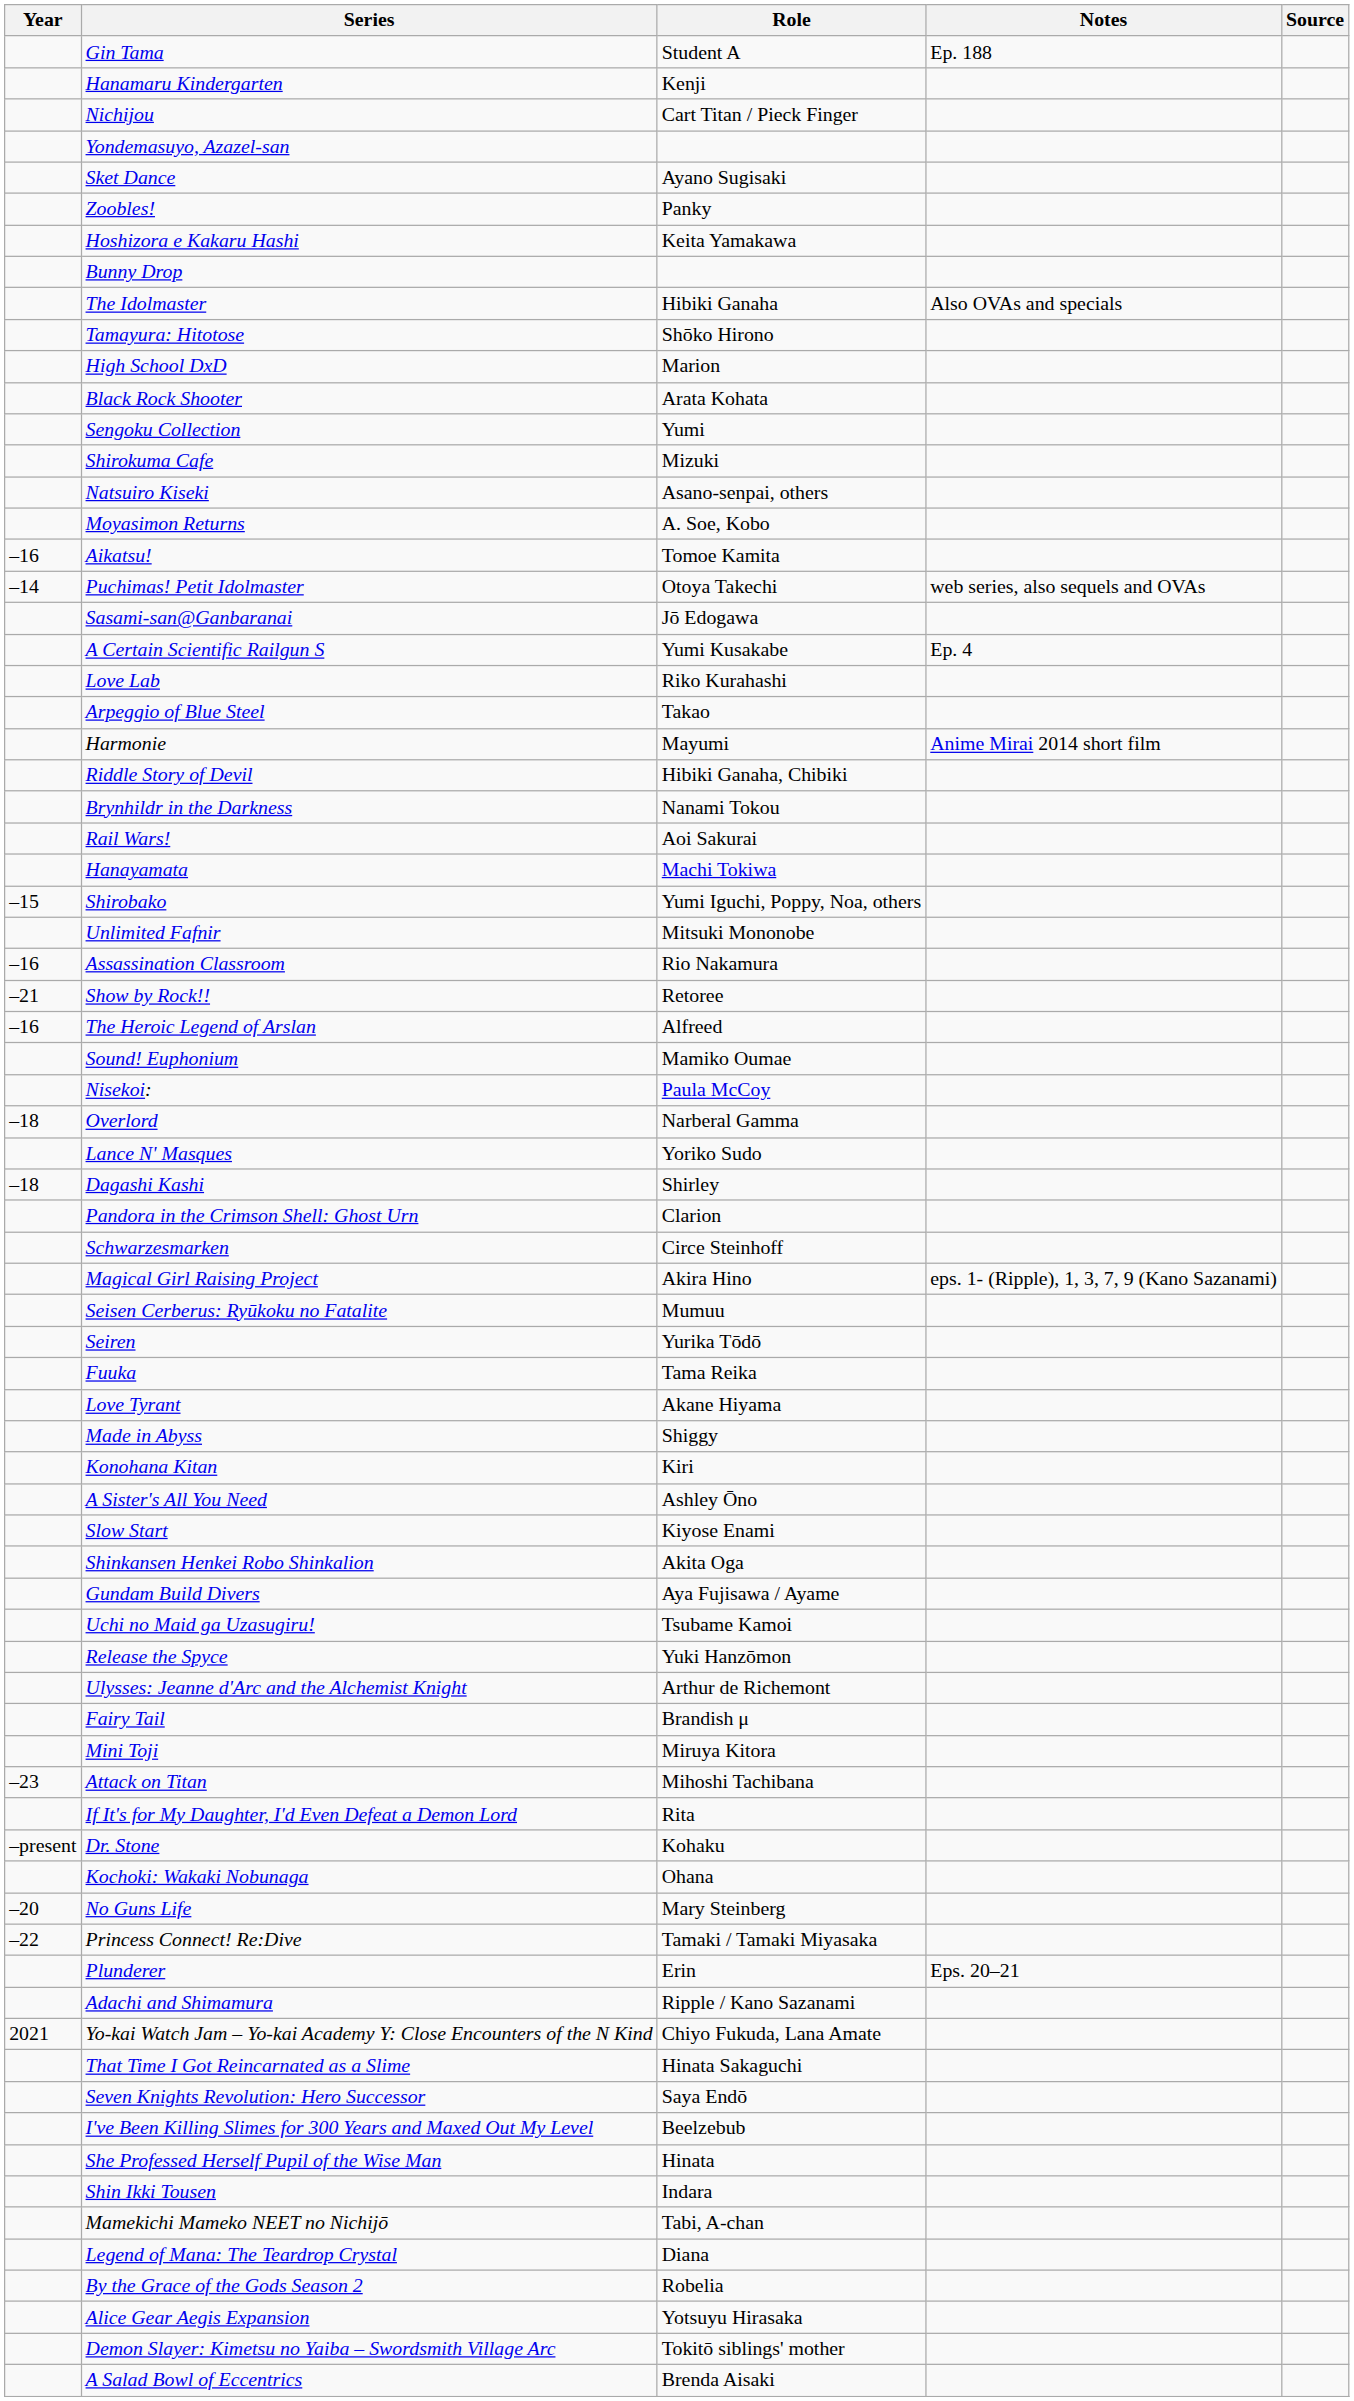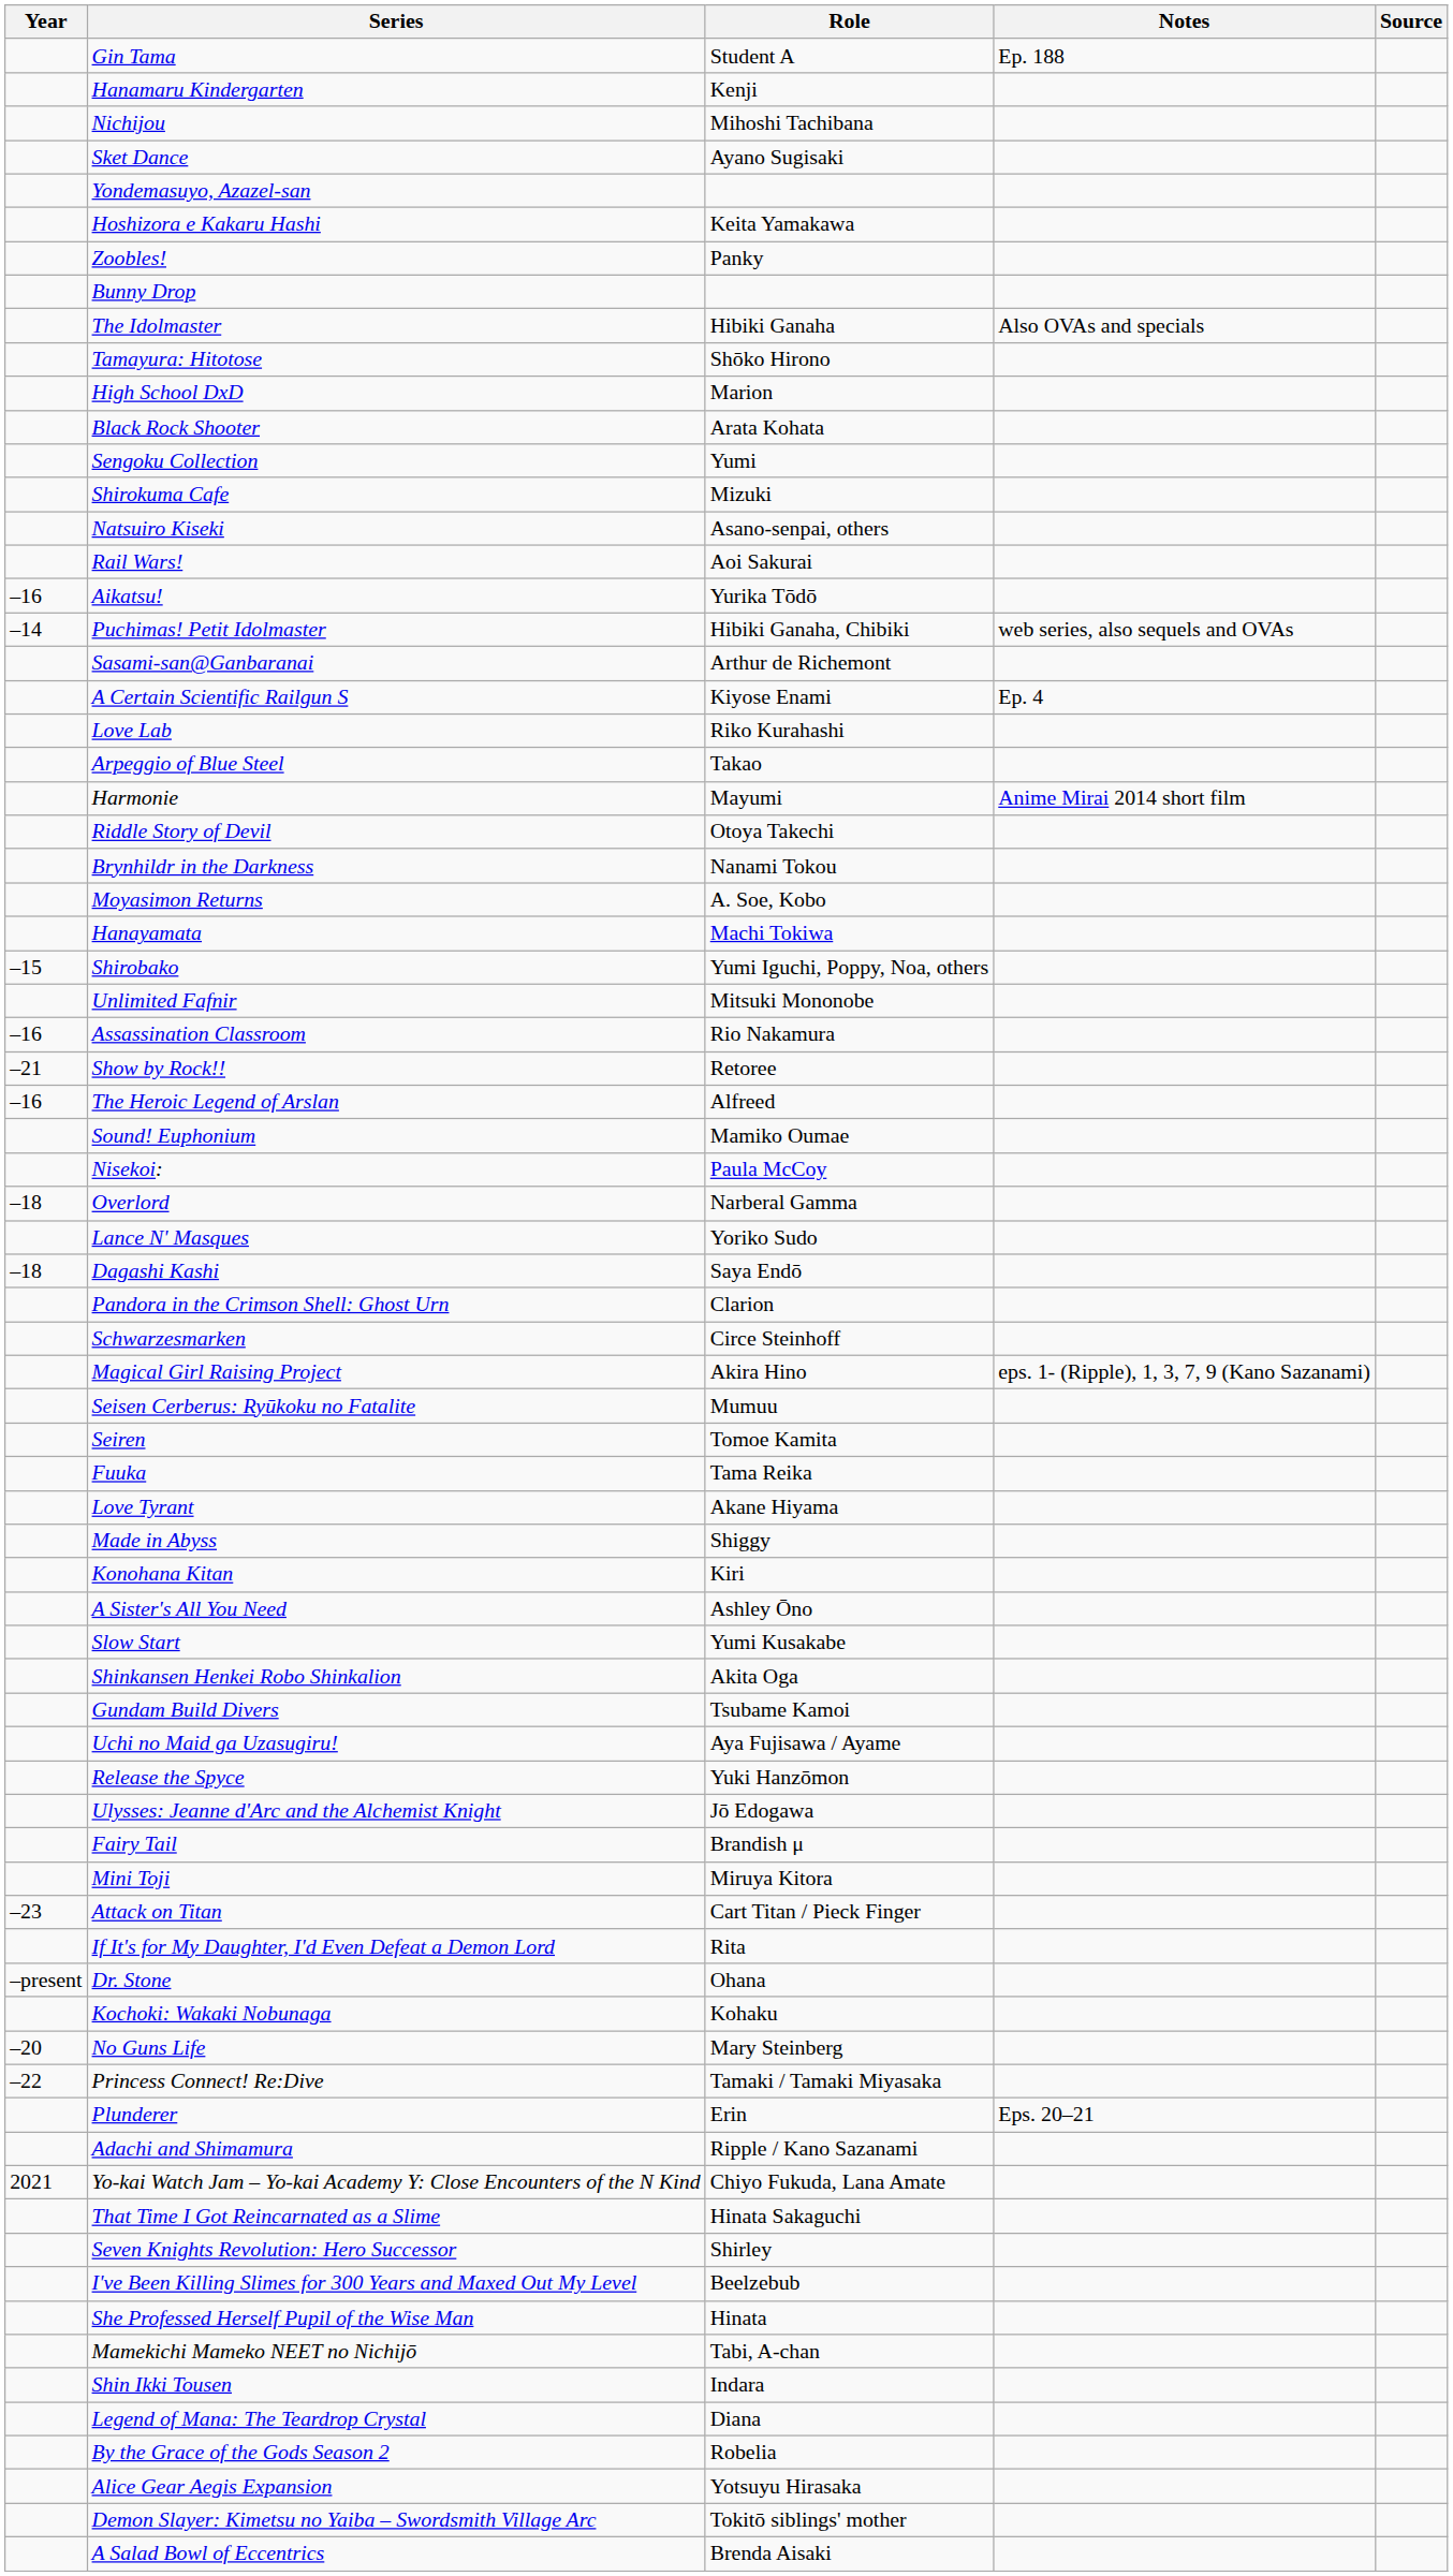 <table class="wikitable sortable plainrowheaders">
 <tr>
 <th>Year</th>
 <th>Series</th>
 <th>Role</th>
 <th class="unsortable">Notes</th>
 <th class="unsortable">Source</th>
 </tr>
 <tr>
 <td></td>
 <td><em><a href='#'>Gin Tama</a></em></td>
 <td>Student A</td>
 <td>Ep. 188</td>
 <td></td>
 </tr>
 <tr>
 <td></td>
 <td><em><a href='#'>Hanamaru Kindergarten</a></em></td>
 <td>Kenji</td>
 <td></td>
 <td></td>
 </tr>
 <tr>
 <td></td>
 <td><em><a href='#'>Nichijou</a></em></td>
-<td>Cart Titan / Pieck Finger</td>
+<td>Mihoshi Tachibana</td>
+<td></td>
+<td></td>
+</tr>
+<tr>
+<td></td>
+<td><em><a href='#'>Sket Dance</a></em></td>
+<td>Ayano Sugisaki</td>
 <td></td>
 <td></td>
 </tr>
 <tr>
 <td></td>
 <td><em><a href='#'>Yondemasuyo, Azazel-san</a></em></td>
 <td></td>
 <td></td>
 <td></td>
 </tr>
 <tr>
 <td></td>
-<td><em><a href='#'>Sket Dance</a></em></td>
-<td>Ayano Sugisaki</td>
+<td><em><a href='#'>Hoshizora e Kakaru Hashi</a></em></td>
+<td>Keita Yamakawa</td>
 <td></td>
 <td></td>
 </tr>
 <tr>
 <td></td>
 <td><em><a href='#'>Zoobles!</a></em></td>
 <td>Panky</td>
-<td></td>
-<td></td>
-</tr>
-<tr>
-<td></td>
-<td><em><a href='#'>Hoshizora e Kakaru Hashi</a></em></td>
-<td>Keita Yamakawa</td>
 <td></td>
 <td></td>
 </tr>
 <tr>
 <td></td>
 <td><em><a href='#'>Bunny Drop</a></em></td>
 <td></td>
 <td></td>
 <td></td>
 </tr>
 <tr>
 <td></td>
 <td><em><a href='#'>The Idolmaster</a></em></td>
 <td>Hibiki Ganaha</td>
 <td>Also OVAs and specials</td>
 <td></td>
 </tr>
 <tr>
 <td></td>
 <td><em><a href='#'>Tamayura: Hitotose</a></em></td>
 <td>Shōko Hirono</td>
 <td></td>
 <td></td>
 </tr>
 <tr>
 <td></td>
 <td><em><a href='#'>High School DxD</a></em></td>
 <td>Marion</td>
 <td></td>
 <td></td>
 </tr>
 <tr>
 <td></td>
 <td><em><a href='#'>Black Rock Shooter</a></em></td>
 <td>Arata Kohata</td>
 <td></td>
 <td></td>
 </tr>
 <tr>
 <td></td>
 <td><em><a href='#'>Sengoku Collection</a></em></td>
 <td>Yumi</td>
 <td></td>
 <td></td>
 </tr>
 <tr>
 <td></td>
 <td><em><a href='#'>Shirokuma Cafe</a></em></td>
 <td>Mizuki</td>
 <td></td>
 <td></td>
 </tr>
 <tr>
 <td></td>
 <td><em><a href='#'>Natsuiro Kiseki</a></em></td>
 <td>Asano-senpai, others</td>
 <td></td>
 <td></td>
 </tr>
 <tr>
 <td></td>
-<td><em><a href='#'>Moyasimon Returns</a></em></td>
-<td>A. Soe, Kobo</td>
+<td><em><a href='#'>Rail Wars!</a></em></td>
+<td>Aoi Sakurai</td>
 <td></td>
 <td></td>
 </tr>
 <tr>
 <td>–16</td>
 <td><em><a href='#'>Aikatsu!</a></em></td>
-<td>Tomoe Kamita</td>
+<td>Yurika Tōdō </td>
 <td></td>
 <td></td>
 </tr>
 <tr>
 <td>–14</td>
 <td><em><a href='#'>Puchimas! Petit Idolmaster</a></em></td>
-<td>Otoya Takechi</td>
+<td>Hibiki Ganaha, Chibiki</td>
 <td>web series, also sequels and OVAs</td>
 <td></td>
 </tr>
 <tr>
 <td></td>
 <td><em><a href='#'>Sasami-san@Ganbaranai</a></em></td>
-<td>Jō Edogawa</td>
+<td>Arthur de Richemont</td>
 <td></td>
 <td></td>
 </tr>
 <tr>
 <td></td>
 <td><em><a href='#'>A Certain Scientific Railgun S</a></em></td>
-<td>Yumi Kusakabe</td>
+<td>Kiyose Enami</td>
 <td>Ep. 4</td>
 <td></td>
 </tr>
 <tr>
 <td></td>
 <td><em><a href='#'>Love Lab</a></em></td>
 <td>Riko Kurahashi</td>
 <td></td>
 <td></td>
 </tr>
 <tr>
 <td></td>
 <td><em><a href='#'>Arpeggio of Blue Steel</a></em></td>
 <td>Takao</td>
 <td></td>
 <td></td>
 </tr>
 <tr>
 <td></td>
 <td><em>Harmonie</em></td>
 <td>Mayumi</td>
 <td><a href='#'>Anime Mirai</a> 2014 short film</td>
 <td></td>
 </tr>
 <tr>
 <td></td>
 <td><em><a href='#'>Riddle Story of Devil</a></em></td>
-<td>Hibiki Ganaha, Chibiki</td>
+<td>Otoya Takechi</td>
 <td></td>
 <td></td>
 </tr>
 <tr>
 <td></td>
 <td><em><a href='#'>Brynhildr in the Darkness</a></em></td>
 <td>Nanami Tokou</td>
 <td></td>
 <td></td>
 </tr>
 <tr>
 <td></td>
-<td><em><a href='#'>Rail Wars!</a></em></td>
-<td>Aoi Sakurai</td>
+<td><em><a href='#'>Moyasimon Returns</a></em></td>
+<td>A. Soe, Kobo</td>
 <td></td>
 <td></td>
 </tr>
 <tr>
 <td></td>
 <td><em><a href='#'>Hanayamata</a></em></td>
 <td><a href='#'>Machi Tokiwa</a></td>
 <td></td>
 <td></td>
 </tr>
 <tr>
 <td>–15</td>
 <td><em><a href='#'>Shirobako</a></em></td>
 <td>Yumi Iguchi, Poppy, Noa, others</td>
 <td></td>
 <td></td>
 </tr>
 <tr>
 <td></td>
 <td><em><a href='#'>Unlimited Fafnir</a></em></td>
 <td>Mitsuki Mononobe</td>
 <td></td>
 <td></td>
 </tr>
 <tr>
 <td>–16</td>
 <td><em><a href='#'>Assassination Classroom</a></em></td>
 <td>Rio Nakamura</td>
 <td></td>
 <td></td>
 </tr>
 <tr>
 <td>–21</td>
 <td><em><a href='#'>Show by Rock!!</a></em></td>
 <td>Retoree</td>
 <td></td>
 <td></td>
 </tr>
 <tr>
 <td>–16</td>
 <td><em><a href='#'>The Heroic Legend of Arslan</a></em></td>
 <td>Alfreed</td>
 <td></td>
 <td></td>
 </tr>
 <tr>
 <td></td>
 <td><em><a href='#'>Sound! Euphonium</a></em></td>
 <td>Mamiko Oumae</td>
 <td></td>
 <td></td>
 </tr>
 <tr>
 <td></td>
 <td><em><a href='#'>Nisekoi</a>:</em></td>
 <td><a href='#'>Paula McCoy</a></td>
 <td></td>
 <td></td>
 </tr>
 <tr>
 <td>–18</td>
 <td><em><a href='#'>Overlord</a></em></td>
 <td>Narberal Gamma</td>
 <td></td>
 <td></td>
 </tr>
 <tr>
 <td></td>
 <td><em><a href='#'>Lance N' Masques</a></em></td>
 <td>Yoriko Sudo</td>
 <td></td>
 <td></td>
 </tr>
 <tr>
 <td>–18</td>
 <td><em><a href='#'>Dagashi Kashi</a></em></td>
-<td>Shirley</td>
+<td>Saya Endō</td>
 <td></td>
 <td></td>
 </tr>
 <tr>
 <td></td>
 <td><em><a href='#'>Pandora in the Crimson Shell: Ghost Urn</a></em></td>
 <td>Clarion</td>
 <td></td>
 <td></td>
 </tr>
 <tr>
 <td></td>
 <td><em><a href='#'>Schwarzesmarken</a></em></td>
 <td>Circe Steinhoff</td>
 <td></td>
 <td></td>
 </tr>
 <tr>
 <td></td>
 <td><em><a href='#'>Magical Girl Raising Project</a></em></td>
 <td>Akira Hino</td>
 <td>eps. 1- (Ripple), 1, 3, 7, 9 (Kano Sazanami)</td>
 <td></td>
 </tr>
 <tr>
 <td></td>
 <td><em><a href='#'>Seisen Cerberus: Ryūkoku no Fatalite</a></em></td>
 <td>Mumuu</td>
 <td></td>
 <td></td>
 </tr>
 <tr>
 <td></td>
 <td><em><a href='#'>Seiren</a></em></td>
-<td>Yurika Tōdō </td>
+<td>Tomoe Kamita</td>
 <td></td>
 <td></td>
 </tr>
 <tr>
 <td></td>
 <td><em><a href='#'>Fuuka</a></em></td>
 <td>Tama Reika</td>
 <td></td>
 <td></td>
 </tr>
 <tr>
 <td></td>
 <td><em><a href='#'>Love Tyrant</a></em></td>
 <td>Akane Hiyama</td>
 <td></td>
 <td></td>
 </tr>
 <tr>
 <td></td>
 <td><em><a href='#'>Made in Abyss</a></em></td>
 <td>Shiggy</td>
 <td></td>
 <td></td>
 </tr>
 <tr>
 <td></td>
 <td><em><a href='#'>Konohana Kitan</a></em></td>
 <td>Kiri</td>
 <td></td>
 <td></td>
 </tr>
 <tr>
 <td></td>
 <td><em><a href='#'>A Sister's All You Need</a></em></td>
 <td>Ashley Ōno</td>
 <td></td>
 <td></td>
 </tr>
 <tr>
 <td></td>
 <td><em><a href='#'>Slow Start</a></em></td>
-<td>Kiyose Enami</td>
+<td>Yumi Kusakabe</td>
 <td></td>
 <td></td>
 </tr>
 <tr>
 <td></td>
 <td><em><a href='#'>Shinkansen Henkei Robo Shinkalion</a></em></td>
 <td>Akita Oga</td>
 <td></td>
 <td></td>
 </tr>
 <tr>
 <td></td>
 <td><em><a href='#'>Gundam Build Divers</a></em></td>
-<td>Aya Fujisawa / Ayame</td>
+<td>Tsubame Kamoi</td>
 <td></td>
 <td></td>
 </tr>
 <tr>
 <td></td>
 <td><em><a href='#'>Uchi no Maid ga Uzasugiru!</a></em></td>
-<td>Tsubame Kamoi</td>
+<td>Aya Fujisawa / Ayame</td>
 <td></td>
 <td></td>
 </tr>
 <tr>
 <td></td>
 <td><em><a href='#'>Release the Spyce</a></em></td>
 <td>Yuki Hanzōmon</td>
 <td></td>
 <td></td>
 </tr>
 <tr>
 <td></td>
 <td><em><a href='#'>Ulysses: Jeanne d'Arc and the Alchemist Knight</a></em></td>
-<td>Arthur de Richemont</td>
+<td>Jō Edogawa</td>
 <td></td>
 <td></td>
 </tr>
 <tr>
 <td></td>
 <td><em><a href='#'>Fairy Tail</a></em></td>
 <td>Brandish μ</td>
 <td></td>
 <td></td>
 </tr>
 <tr>
 <td></td>
 <td><em><a href='#'>Mini Toji</a></em></td>
 <td>Miruya Kitora</td>
 <td></td>
 <td></td>
 </tr>
 <tr>
 <td>–23</td>
 <td><em><a href='#'>Attack on Titan</a></em></td>
-<td>Mihoshi Tachibana</td>
+<td>Cart Titan / Pieck Finger</td>
 <td></td>
 <td></td>
 </tr>
 <tr>
 <td></td>
 <td><em><a href='#'>If It's for My Daughter, I'd Even Defeat a Demon Lord</a></em></td>
 <td>Rita</td>
 <td></td>
 <td></td>
 </tr>
 <tr>
 <td>–present</td>
 <td><em><a href='#'>Dr. Stone</a></em></td>
-<td>Kohaku</td>
+<td>Ohana</td>
 <td></td>
 <td></td>
 </tr>
 <tr>
 <td></td>
 <td><em><a href='#'>Kochoki: Wakaki Nobunaga</a></em></td>
-<td>Ohana</td>
+<td>Kohaku</td>
 <td></td>
 <td></td>
 </tr>
 <tr>
 <td>–20</td>
 <td><em><a href='#'>No Guns Life</a></em></td>
 <td>Mary Steinberg</td>
 <td></td>
 <td></td>
 </tr>
 <tr>
 <td>–22</td>
 <td><em>Princess Connect! Re:Dive</em></td>
 <td>Tamaki / Tamaki Miyasaka</td>
 <td></td>
 <td></td>
 </tr>
 <tr>
 <td></td>
 <td><em><a href='#'>Plunderer</a></em></td>
 <td>Erin</td>
 <td>Eps. 20–21</td>
 <td></td>
 </tr>
 <tr>
 <td></td>
 <td><em><a href='#'>Adachi and Shimamura</a></em></td>
 <td>Ripple / Kano Sazanami</td>
 <td></td>
 <td></td>
 </tr>
 <tr>
 <td>2021</td>
 <td><em>Yo-kai Watch Jam – Yo-kai Academy Y: Close Encounters of the N Kind</em></td>
 <td>Chiyo Fukuda, Lana Amate</td>
 <td></td>
 <td></td>
 </tr>
 <tr>
 <td></td>
 <td><em><a href='#'>That Time I Got Reincarnated as a Slime</a></em></td>
 <td>Hinata Sakaguchi</td>
 <td></td>
 <td></td>
 </tr>
 <tr>
 <td></td>
 <td><em><a href='#'>Seven Knights Revolution: Hero Successor</a></em></td>
-<td>Saya Endō</td>
+<td>Shirley</td>
 <td></td>
 <td></td>
 </tr>
 <tr>
 <td></td>
 <td><em><a href='#'>I've Been Killing Slimes for 300 Years and Maxed Out My Level</a></em></td>
 <td>Beelzebub</td>
 <td></td>
 <td></td>
 </tr>
 <tr>
 <td></td>
 <td><em><a href='#'>She Professed Herself Pupil of the Wise Man</a></em></td>
 <td>Hinata</td>
 <td></td>
 <td></td>
 </tr>
 <tr>
 <td></td>
-<td><em><a href='#'>Shin Ikki Tousen</a></em></td>
-<td>Indara</td>
+<td><em>Mamekichi Mameko NEET no Nichijō</em></td>
+<td>Tabi, A-chan</td>
 <td></td>
 <td></td>
 </tr>
 <tr>
 <td></td>
-<td><em>Mamekichi Mameko NEET no Nichijō</em></td>
-<td>Tabi, A-chan</td>
+<td><em><a href='#'>Shin Ikki Tousen</a></em></td>
+<td>Indara</td>
 <td></td>
 <td></td>
 </tr>
 <tr>
 <td></td>
 <td><em><a href='#'>Legend of Mana: The Teardrop Crystal</a></em></td>
 <td>Diana</td>
 <td></td>
 <td></td>
 </tr>
 <tr>
 <td></td>
 <td><em><a href='#'>By the Grace of the Gods Season 2</a></em></td>
 <td>Robelia</td>
 <td></td>
 <td></td>
 </tr>
 <tr>
 <td></td>
 <td><em><a href='#'>Alice Gear Aegis Expansion</a></em></td>
 <td>Yotsuyu Hirasaka</td>
 <td></td>
 <td></td>
 </tr>
 <tr>
 <td></td>
 <td><em><a href='#'>Demon Slayer: Kimetsu no Yaiba – Swordsmith Village Arc</a></em></td>
 <td>Tokitō siblings' mother</td>
 <td></td>
 <td></td>
 </tr>
 <tr>
 <td></td>
 <td><em><a href='#'>A Salad Bowl of Eccentrics</a></em></td>
 <td>Brenda Aisaki</td>
 <td></td>
 <td></td>
 </tr>
 <tr>
 </tr>
 </table>
